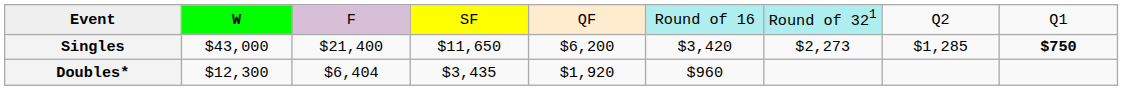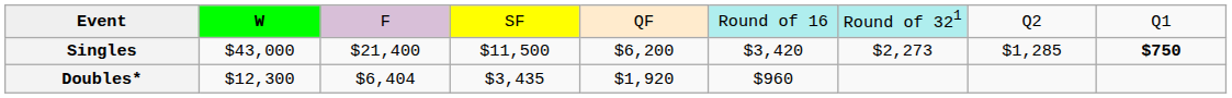 <table class=wikitable style=font-size:90%;text-align:center>
 <tr>
 <td style="width:130px; background:#efefef;"><strong>Event</strong></td>
 <td style="width:80px; background:lime;"><strong>W</strong></td>
 <td style="width:85px; background:thistle;">F</td>
 <td style="width:85px; background:#ff0;">SF</td>
 <td style="width:85px; background:#ffebcd;">QF</td>
 <td style="width:85px; background:#afeeee;">Round of 16</td>
 <td style="width:85px; background:#afeeee;">Round of 32<sup>1</sup></td>
 <td width=85>Q2</td>
 <td width=85>Q1</td>
 </tr>
 <tr>
 <td style="background:#f3f3f3;"><strong>Singles</strong></td>
 <td>$43,000</td>
 <td>$21,400</td>
-<td>$11,650</td>
+<td>$11,500</td>
 <td>$6,200</td>
 <td>$3,420</td>
 <td>$2,273</td>
 <td>$1,285</td>
 <td><strong>$750</strong></td>
 </tr>
 <tr>
 <td style="background:#f3f3f3;"><strong>Doubles*</strong></td>
 <td>$12,300</td>
 <td>$6,404</td>
 <td>$3,435</td>
 <td>$1,920</td>
 <td>$960</td>
 <td></td>
 <td></td>
 <td></td>
 </tr>
 </table>
